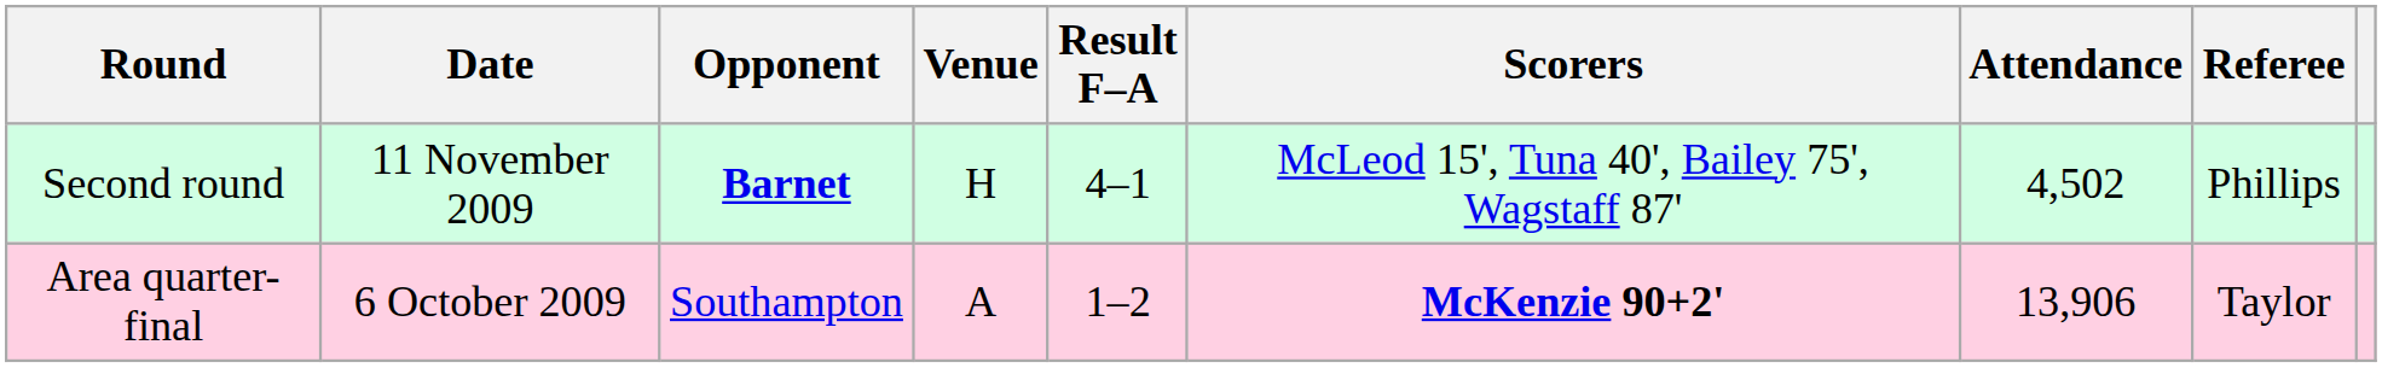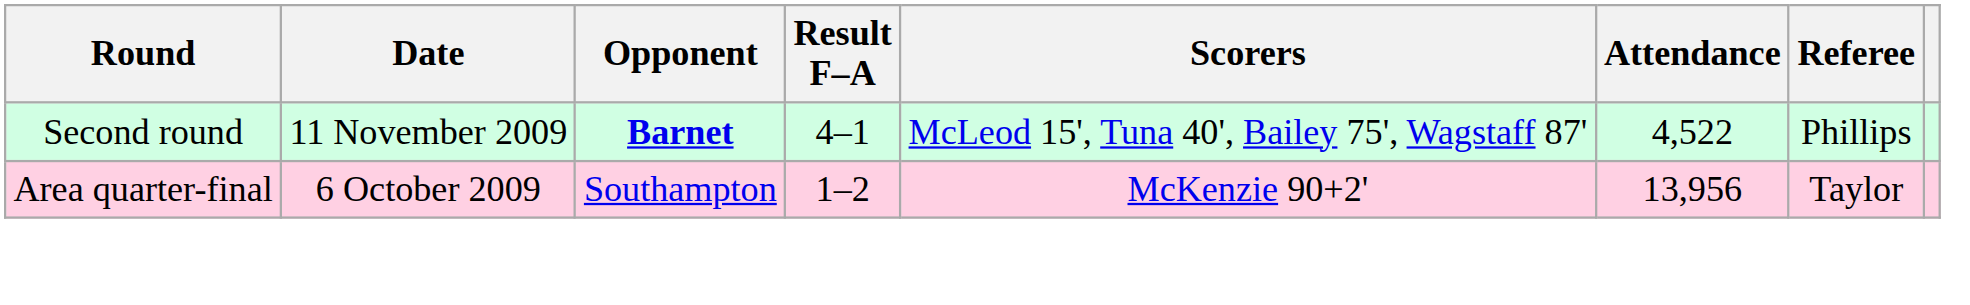 <table class="wikitable sortable" style="text-align:center">
 <tr>
 <th>Round</th>
 <th>Date</th>
 <th>Opponent</th>
-<th>Venue</th>
 <th>Result<br>F–A</th>
 <th class="unsortable">Scorers</th>
 <th>Attendance</th>
 <th class="unsortable">Referee</th>
 <th class="unsortable"></th>
 </tr>
 <tr bgcolor="#d0ffe3">
 <td>Second round</td>
 <td>11 November 2009</td>
 <td><strong><a href='#'>Barnet</a></strong></td>
-<td>H</td>
 <td>4–1</td>
 <td><a href='#'>McLeod</a> 15', <a href='#'>Tuna</a> 40', <a href='#'>Bailey</a> 75', <a href='#'>Wagstaff</a> 87'</td>
-<td>4,502</td>
+<td>4,522</td>
 <td>Phillips</td>
 <td></td>
 </tr>
 <tr bgcolor="#ffd0e3">
 <td>Area quarter-final</td>
 <td>6 October 2009</td>
 <td><a href='#'>Southampton</a></td>
-<td>A</td>
 <td>1–2</td>
-<td><strong><a href='#'>McKenzie</a> 90+2'</strong></td>
-<td>13,906</td>
+<td><a href='#'>McKenzie</a> 90+2'</td>
+<td>13,956</td>
 <td>Taylor</td>
 <td></td>
 </tr>
 </table>
